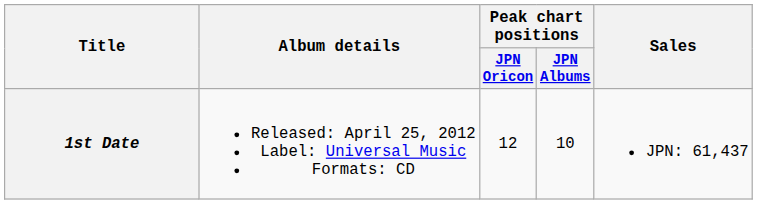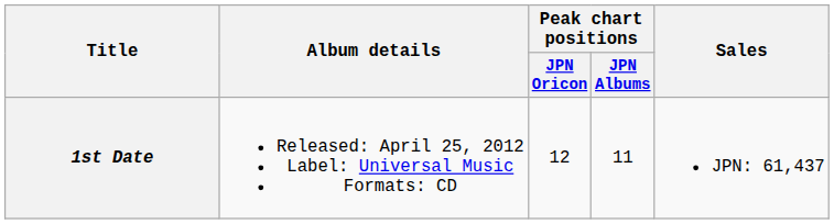 <table class="wikitable plainrowheaders" style="text-align:center;">
 <tr>
 <th scope="col" rowspan="2" style="width:12em;">Title</th>
 <th scope="col" rowspan="2">Album details</th>
 <th scope="col" colspan="2">Peak chart positions</th>
 <th scope="col" rowspan="2">Sales<br></th>
 </tr>
 <tr>
 <th scope="col" style="width:3em;font-size:90%;"><a href='#'>JPN<br>Oricon</a><br></th>
 <th scope="col" style="width:3em;font-size:90%;"><a href='#'>JPN<br>Albums</a><br></th>
 </tr>
 <tr>
 <th scope="row"><em>1st Date</em></th>
 <td><br><ul><li>Released: April 25, 2012</li><li>Label: <a href='#'>Universal Music</a></li><li>Formats: CD</li></ul></td>
 <td>12</td>
-<td>10</td>
+<td>11</td>
 <td><br><ul><li>JPN: 61,437</li></ul></td>
 </tr>
 </table>
